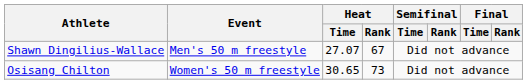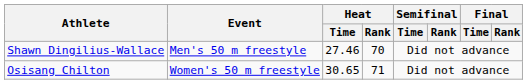 <table class=wikitable style="font-size:90%">
 <tr>
 <th rowspan="2">Athlete</th>
 <th rowspan="2">Event</th>
 <th colspan="2">Heat</th>
 <th colspan="2">Semifinal</th>
 <th colspan="2">Final</th>
 </tr>
 <tr style="font-size:95%">
 <th>Time</th>
 <th>Rank</th>
 <th>Time</th>
 <th>Rank</th>
 <th>Time</th>
 <th>Rank</th>
 </tr>
 <tr align=center>
 <td align=left><a href='#'>Shawn Dingilius-Wallace</a></td>
 <td align=left><a href='#'>Men's 50 m freestyle</a></td>
-<td>27.07</td>
-<td>67</td>
+<td>27.46</td>
+<td>70</td>
 <td colspan="4">Did not advance</td>
 </tr>
 <tr align=center>
 <td align=left><a href='#'>Osisang Chilton</a></td>
 <td align=left><a href='#'>Women's 50 m freestyle</a></td>
 <td>30.65</td>
-<td>73</td>
+<td>71</td>
 <td colspan="4">Did not advance</td>
 </tr>
 </table>
